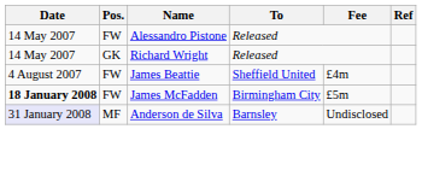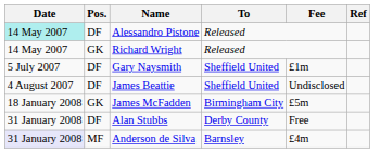 <table class="wikitable">
 <tr>
 <th>Date</th>
 <th>Pos.</th>
 <th>Name</th>
 <th>To</th>
 <th>Fee</th>
 <th>Ref</th>
 </tr>
 <tr>
-<td>14 May 2007</td>
-<td>FW</td>
+<td style="background: paleturquoise;">14 May 2007</td>
+<td>DF</td>
 <td> <a href='#'>Alessandro Pistone</a></td>
 <td colspan="2"><em>Released</em></td>
 <td align="center"></td>
 </tr>
 <tr>
 <td>14 May 2007</td>
 <td>GK</td>
 <td> <a href='#'>Richard Wright</a></td>
 <td colspan="2"><em>Released</em></td>
 <td align="center"></td>
 </tr>
 <tr>
-<td>4 August 2007</td>
-<td>FW</td>
-<td> <a href='#'>James Beattie</a></td>
+<td>5 July 2007</td>
+<td>DF</td>
+<td> <a href='#'>Gary Naysmith</a></td>
 <td> <a href='#'>Sheffield United</a></td>
-<td>£4m</td>
+<td>£1m</td>
 <td align="center"></td>
 </tr>
 <tr>
-<td><strong>18 January 2008</strong></td>
-<td>FW</td>
+<td>4 August 2007</td>
+<td>DF</td>
+<td> <a href='#'>James Beattie</a></td>
+<td> <a href='#'>Sheffield United</a></td>
+<td>Undisclosed</td>
+<td align="center"></td>
+</tr>
+<tr>
+<td>18 January 2008</td>
+<td>GK</td>
 <td> <a href='#'>James McFadden</a></td>
 <td> <a href='#'>Birmingham City</a></td>
 <td>£5m</td>
+<td align="center"></td>
+</tr>
+<tr>
+<td>31 January 2008</td>
+<td>DF</td>
+<td> <a href='#'>Alan Stubbs</a></td>
+<td> <a href='#'>Derby County</a></td>
+<td>Free</td>
 <td align="center"></td>
 </tr>
 <tr>
 <td style="background: lavender;">31 January 2008</td>
 <td>MF</td>
 <td> <a href='#'>Anderson de Silva</a></td>
 <td> <a href='#'>Barnsley</a></td>
-<td>Undisclosed</td>
+<td>£4m</td>
 <td align="center"></td>
 </tr>
 </table>
